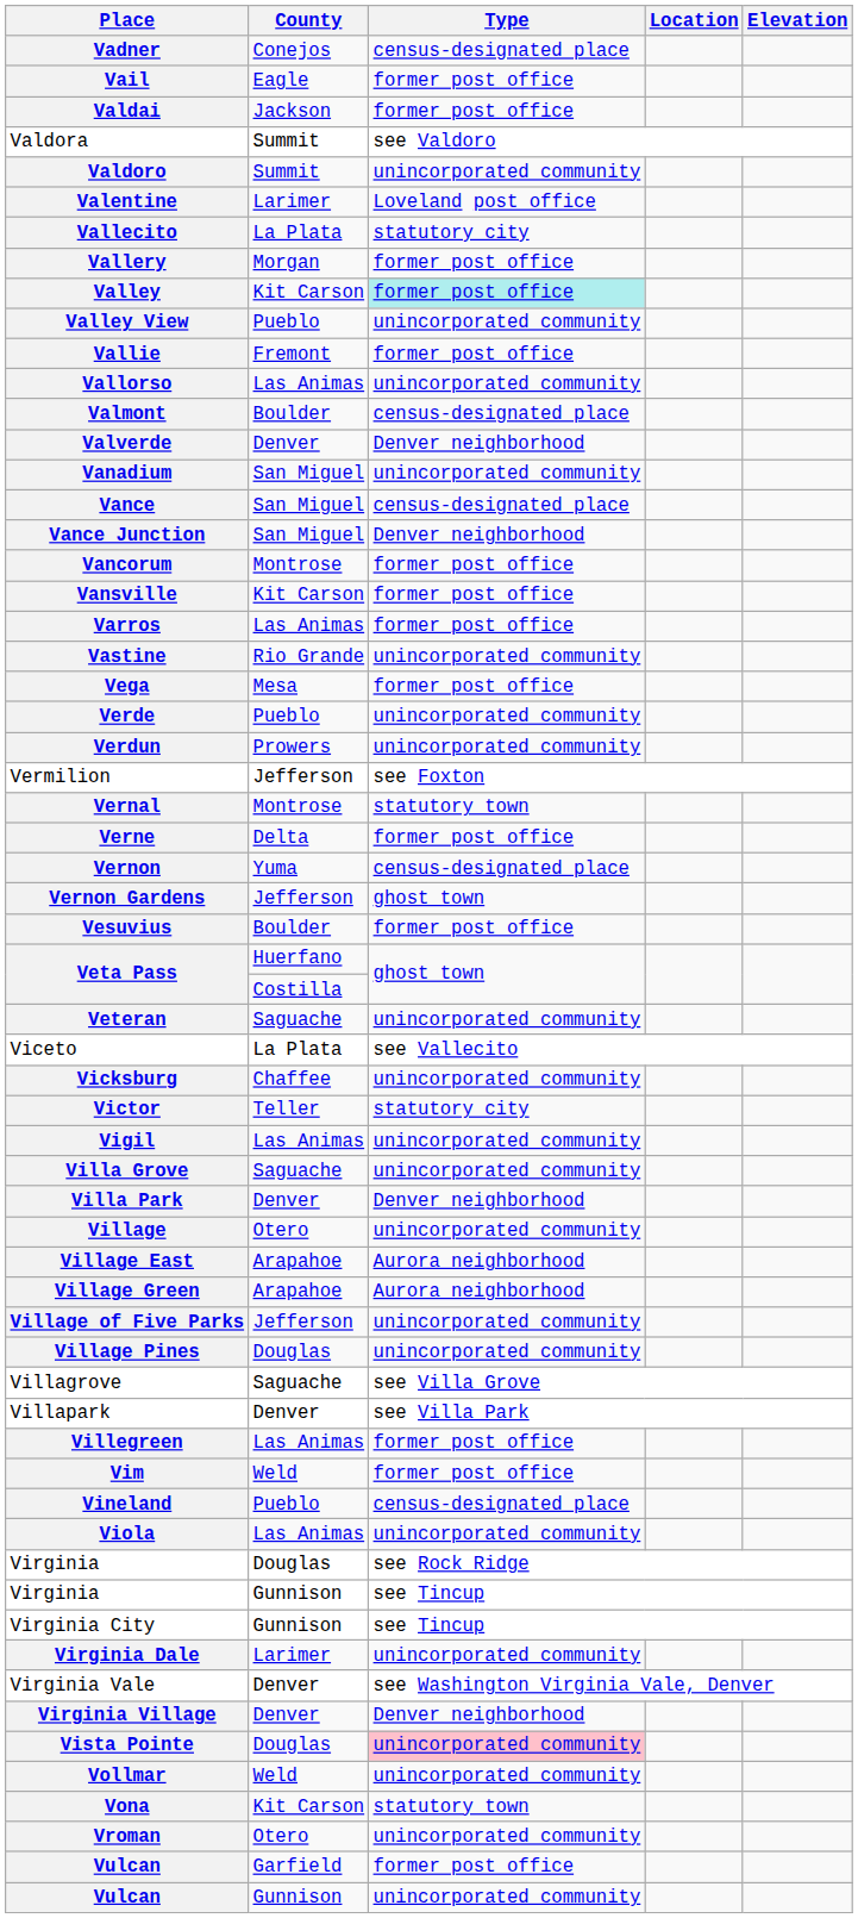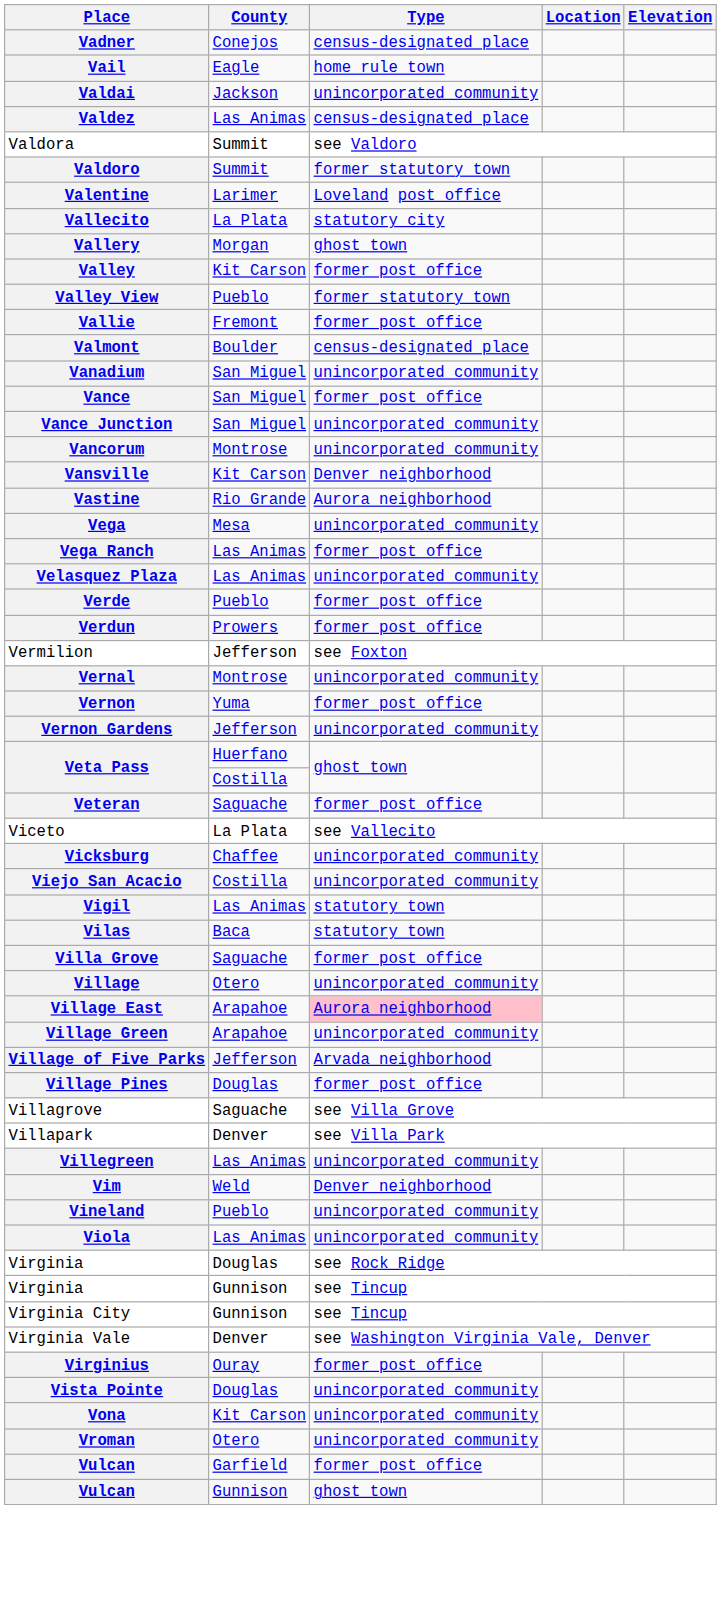 <table class="wikitable sortable  plainrowheaders" style="margin:auto;">
 <tr>
 <th scope=col><a href='#'>Place</a></th>
 <th scope=col><a href='#'>County</a></th>
 <th scope=col><a href='#'>Type</a></th>
 <th scope=col><a href='#'>Location</a></th>
 <th scope=col><a href='#'>Elevation</a></th>
 </tr>
 <tr>
 <th scope=row><a href='#'>Vadner</a></th>
 <td><a href='#'>Conejos</a></td>
 <td><a href='#'>census-designated place</a></td>
 <td></td>
 <td></td>
 </tr>
 <tr>
 <th scope=row><a href='#'>Vail</a></th>
 <td><a href='#'>Eagle</a></td>
-<td><a href='#'>former post office</a></td>
+<td><a href='#'>home rule town</a></td>
 <td></td>
 <td align=right></td>
 </tr>
 <tr>
 <th scope=row><a href='#'>Valdai</a></th>
 <td><a href='#'>Jackson</a></td>
-<td><a href='#'>former post office</a></td>
+<td><a href='#'>unincorporated community</a></td>
 <td></td>
 <td></td>
+</tr>
+<tr>
+<th scope=row><a href='#'>Valdez</a></th>
+<td><a href='#'>Las Animas</a></td>
+<td><a href='#'>census-designated place</a></td>
+<td></td>
+<td align=right></td>
 </tr>
 <tr bgcolor=white>
 <td>Valdora</td>
 <td>Summit</td>
 <td colspan=3>see <a href='#'>Valdoro</a></td>
 </tr>
 <tr>
 <th scope=row><a href='#'>Valdoro</a></th>
 <td><a href='#'>Summit</a></td>
-<td><a href='#'>unincorporated community</a></td>
+<td><a href='#'>former statutory town</a></td>
 <td></td>
 <td></td>
 </tr>
 <tr>
 <th scope=row><a href='#'>Valentine</a></th>
 <td><a href='#'>Larimer</a></td>
 <td><a href='#'>Loveland</a> <a href='#'>post office</a></td>
 <td></td>
 <td align=right></td>
 </tr>
 <tr>
 <th scope=row><a href='#'>Vallecito</a></th>
 <td><a href='#'>La Plata</a></td>
 <td><a href='#'>statutory city</a></td>
 <td></td>
 <td align=right></td>
 </tr>
 <tr>
 <th scope=row><a href='#'>Vallery</a></th>
 <td><a href='#'>Morgan</a></td>
-<td><a href='#'>former post office</a></td>
+<td><a href='#'>ghost town</a></td>
 <td></td>
 <td></td>
 </tr>
 <tr>
 <th scope=row><a href='#'>Valley</a></th>
 <td><a href='#'>Kit Carson</a></td>
-<td style="background: paleturquoise;"><a href='#'>former post office</a></td>
+<td><a href='#'>former post office</a></td>
 <td></td>
 <td></td>
 </tr>
 <tr>
 <th scope=row><a href='#'>Valley View</a></th>
 <td><a href='#'>Pueblo</a></td>
-<td><a href='#'>unincorporated community</a></td>
+<td><a href='#'>former statutory town</a></td>
 <td></td>
 <td align=right></td>
 </tr>
 <tr>
 <th scope=row><a href='#'>Vallie</a></th>
 <td><a href='#'>Fremont</a></td>
 <td><a href='#'>former post office</a></td>
 <td></td>
 <td align=right></td>
 </tr>
 <tr>
-<th scope=row><a href='#'>Vallorso</a></th>
-<td><a href='#'>Las Animas</a></td>
-<td><a href='#'>unincorporated community</a></td>
-<td></td>
-<td align=right></td>
-</tr>
-<tr>
 <th scope=row><a href='#'>Valmont</a></th>
 <td><a href='#'>Boulder</a></td>
 <td><a href='#'>census-designated place</a></td>
 <td></td>
 <td align=right></td>
-</tr>
-<tr>
-<th scope=row><a href='#'>Valverde</a></th>
-<td><a href='#'>Denver</a></td>
-<td><a href='#'>Denver neighborhood</a></td>
-<td></td>
-<td></td>
 </tr>
 <tr>
 <th scope=row><a href='#'>Vanadium</a></th>
 <td><a href='#'>San Miguel</a></td>
 <td><a href='#'>unincorporated community</a></td>
 <td></td>
 <td align=right></td>
 </tr>
 <tr>
 <th scope=row><a href='#'>Vance</a></th>
 <td><a href='#'>San Miguel</a></td>
-<td><a href='#'>census-designated place</a></td>
+<td><a href='#'>former post office</a></td>
 <td></td>
 <td></td>
 </tr>
 <tr>
 <th scope=row><a href='#'>Vance Junction</a></th>
 <td><a href='#'>San Miguel</a></td>
-<td><a href='#'>Denver neighborhood</a></td>
+<td><a href='#'>unincorporated community</a></td>
 <td></td>
 <td align=right></td>
 </tr>
 <tr>
 <th scope=row><a href='#'>Vancorum</a></th>
 <td><a href='#'>Montrose</a></td>
-<td><a href='#'>former post office</a></td>
+<td><a href='#'>unincorporated community</a></td>
 <td></td>
 <td align=right></td>
 </tr>
 <tr>
 <th scope=row><a href='#'>Vansville</a></th>
 <td><a href='#'>Kit Carson</a></td>
-<td><a href='#'>former post office</a></td>
+<td><a href='#'>Denver neighborhood</a></td>
 <td></td>
 <td></td>
 </tr>
 <tr>
-<th scope=row><a href='#'>Varros</a></th>
+<th scope=row><a href='#'>Vastine</a></th>
+<td><a href='#'>Rio Grande</a></td>
+<td><a href='#'>Aurora neighborhood</a></td>
+<td></td>
+<td align=right></td>
+</tr>
+<tr>
+<th scope=row><a href='#'>Vega</a></th>
+<td><a href='#'>Mesa</a></td>
+<td><a href='#'>unincorporated community</a></td>
+<td></td>
+<td></td>
+</tr>
+<tr>
+<th scope=row><a href='#'>Vega Ranch</a></th>
 <td><a href='#'>Las Animas</a></td>
 <td><a href='#'>former post office</a></td>
 <td></td>
 <td></td>
 </tr>
 <tr>
-<th scope=row><a href='#'>Vastine</a></th>
-<td><a href='#'>Rio Grande</a></td>
+<th scope=row><a href='#'>Velasquez Plaza</a></th>
+<td><a href='#'>Las Animas</a></td>
 <td><a href='#'>unincorporated community</a></td>
 <td></td>
 <td align=right></td>
 </tr>
 <tr>
-<th scope=row><a href='#'>Vega</a></th>
-<td><a href='#'>Mesa</a></td>
-<td><a href='#'>former post office</a></td>
-<td></td>
-<td></td>
-</tr>
-<tr>
 <th scope=row><a href='#'>Verde</a></th>
 <td><a href='#'>Pueblo</a></td>
-<td><a href='#'>unincorporated community</a></td>
+<td><a href='#'>former post office</a></td>
 <td></td>
 <td></td>
 </tr>
 <tr>
 <th scope=row><a href='#'>Verdun</a></th>
 <td><a href='#'>Prowers</a></td>
-<td><a href='#'>unincorporated community</a></td>
+<td><a href='#'>former post office</a></td>
 <td></td>
 <td></td>
 </tr>
 <tr bgcolor=white>
 <td>Vermilion</td>
 <td>Jefferson</td>
 <td colspan=3>see <a href='#'>Foxton</a></td>
 </tr>
 <tr>
 <th scope=row><a href='#'>Vernal</a></th>
 <td><a href='#'>Montrose</a></td>
-<td><a href='#'>statutory town</a></td>
+<td><a href='#'>unincorporated community</a></td>
 <td></td>
 <td align=right></td>
 </tr>
 <tr>
-<th scope=row><a href='#'>Verne</a></th>
-<td><a href='#'>Delta</a></td>
-<td><a href='#'>former post office</a></td>
-<td></td>
-<td></td>
-</tr>
-<tr>
 <th scope=row><a href='#'>Vernon</a></th>
 <td><a href='#'>Yuma</a></td>
-<td><a href='#'>census-designated place</a></td>
+<td><a href='#'>former post office</a></td>
 <td></td>
 <td align=right></td>
 </tr>
 <tr>
 <th scope=row><a href='#'>Vernon Gardens</a></th>
 <td><a href='#'>Jefferson</a></td>
-<td><a href='#'>ghost town</a></td>
+<td><a href='#'>unincorporated community</a></td>
 <td></td>
 <td align=right></td>
-</tr>
-<tr>
-<th scope=row><a href='#'>Vesuvius</a></th>
-<td><a href='#'>Boulder</a></td>
-<td><a href='#'>former post office</a></td>
-<td></td>
-<td></td>
 </tr>
 <tr>
 <th scope=row rowspan=2><a href='#'>Veta Pass</a></th>
 <td><a href='#'>Huerfano</a></td>
 <td rowspan=2><a href='#'>ghost town</a></td>
 <td rowspan=2></td>
 <td rowspan=2 align=right></td>
 </tr>
 <tr>
 <td><a href='#'>Costilla</a></td>
 </tr>
 <tr>
 <th scope=row><a href='#'>Veteran</a></th>
 <td><a href='#'>Saguache</a></td>
-<td><a href='#'>unincorporated community</a></td>
+<td><a href='#'>former post office</a></td>
 <td></td>
 <td></td>
 </tr>
 <tr bgcolor=white>
 <td>Viceto</td>
 <td>La Plata</td>
 <td colspan=3>see <a href='#'>Vallecito</a></td>
 </tr>
 <tr>
 <th scope=row><a href='#'>Vicksburg</a></th>
 <td><a href='#'>Chaffee</a></td>
 <td><a href='#'>unincorporated community</a></td>
 <td></td>
 <td align=right></td>
 </tr>
 <tr>
-<th scope=row><a href='#'>Victor</a></th>
-<td><a href='#'>Teller</a></td>
-<td><a href='#'>statutory city</a></td>
+<th scope=row><a href='#'>Viejo San Acacio</a></th>
+<td><a href='#'>Costilla</a></td>
+<td><a href='#'>unincorporated community</a></td>
 <td></td>
 <td align=right></td>
 </tr>
 <tr>
 <th scope=row><a href='#'>Vigil</a></th>
 <td><a href='#'>Las Animas</a></td>
-<td><a href='#'>unincorporated community</a></td>
+<td><a href='#'>statutory town</a></td>
+<td></td>
+<td align=right></td>
+</tr>
+<tr>
+<th scope=row><a href='#'>Vilas</a></th>
+<td><a href='#'>Baca</a></td>
+<td><a href='#'>statutory town</a></td>
 <td></td>
 <td align=right></td>
 </tr>
 <tr>
 <th scope=row><a href='#'>Villa Grove</a></th>
 <td><a href='#'>Saguache</a></td>
-<td><a href='#'>unincorporated community</a></td>
+<td><a href='#'>former post office</a></td>
 <td></td>
 <td align=right></td>
-</tr>
-<tr>
-<th scope=row><a href='#'>Villa Park</a></th>
-<td><a href='#'>Denver</a></td>
-<td><a href='#'>Denver neighborhood</a></td>
-<td></td>
-<td></td>
 </tr>
 <tr>
 <th scope=row><a href='#'>Village</a></th>
 <td><a href='#'>Otero</a></td>
 <td><a href='#'>unincorporated community</a></td>
 <td></td>
 <td></td>
 </tr>
 <tr>
 <th scope=row><a href='#'>Village East</a></th>
 <td><a href='#'>Arapahoe</a></td>
-<td><a href='#'>Aurora neighborhood</a></td>
+<td style="background: pink;"><a href='#'>Aurora neighborhood</a></td>
 <td></td>
 <td align=right></td>
 </tr>
 <tr>
 <th scope=row><a href='#'>Village Green</a></th>
 <td><a href='#'>Arapahoe</a></td>
-<td><a href='#'>Aurora neighborhood</a></td>
+<td><a href='#'>unincorporated community</a></td>
 <td></td>
 <td align=right></td>
 </tr>
 <tr>
 <th scope=row><a href='#'>Village of Five Parks</a></th>
 <td><a href='#'>Jefferson</a></td>
-<td><a href='#'>unincorporated community</a></td>
+<td><a href='#'>Arvada neighborhood</a></td>
 <td></td>
 <td align=right></td>
 </tr>
 <tr>
 <th scope=row><a href='#'>Village Pines</a></th>
 <td><a href='#'>Douglas</a></td>
-<td><a href='#'>unincorporated community</a></td>
+<td><a href='#'>former post office</a></td>
 <td></td>
 <td align=right></td>
 </tr>
 <tr bgcolor=white>
 <td>Villagrove</td>
 <td>Saguache</td>
 <td colspan=3>see <a href='#'>Villa Grove</a></td>
 </tr>
 <tr bgcolor=white>
 <td>Villapark</td>
 <td>Denver</td>
 <td colspan=3>see <a href='#'>Villa Park</a></td>
 </tr>
 <tr>
 <th scope=row><a href='#'>Villegreen</a></th>
 <td><a href='#'>Las Animas</a></td>
-<td><a href='#'>former post office</a></td>
+<td><a href='#'>unincorporated community</a></td>
 <td></td>
 <td align=right></td>
 </tr>
 <tr>
 <th scope=row><a href='#'>Vim</a></th>
 <td><a href='#'>Weld</a></td>
-<td><a href='#'>former post office</a></td>
+<td><a href='#'>Denver neighborhood</a></td>
 <td></td>
 <td></td>
 </tr>
 <tr>
 <th scope=row><a href='#'>Vineland</a></th>
 <td><a href='#'>Pueblo</a></td>
-<td><a href='#'>census-designated place</a></td>
+<td><a href='#'>unincorporated community</a></td>
 <td></td>
 <td align=right></td>
 </tr>
 <tr>
 <th scope=row><a href='#'>Viola</a></th>
 <td><a href='#'>Las Animas</a></td>
 <td><a href='#'>unincorporated community</a></td>
 <td></td>
 <td align=right></td>
 </tr>
 <tr bgcolor=white>
 <td>Virginia</td>
 <td>Douglas</td>
 <td colspan=3>see <a href='#'>Rock Ridge</a></td>
 </tr>
 <tr bgcolor=white>
 <td>Virginia</td>
 <td>Gunnison</td>
 <td colspan=3>see <a href='#'>Tincup</a></td>
 </tr>
 <tr bgcolor=white>
 <td>Virginia City</td>
 <td>Gunnison</td>
 <td colspan=3>see <a href='#'>Tincup</a></td>
 </tr>
-<tr>
-<th scope=row><a href='#'>Virginia Dale</a></th>
-<td><a href='#'>Larimer</a></td>
-<td><a href='#'>unincorporated community</a></td>
-<td></td>
-<td></td>
-</tr>
 <tr bgcolor=white>
 <td>Virginia Vale</td>
 <td>Denver</td>
 <td colspan=3>see <a href='#'>Washington Virginia Vale, Denver</a></td>
 </tr>
 <tr>
-<th scope=row><a href='#'>Virginia Village</a></th>
-<td><a href='#'>Denver</a></td>
-<td><a href='#'>Denver neighborhood</a></td>
+<th scope=row><a href='#'>Virginius</a></th>
+<td><a href='#'>Ouray</a></td>
+<td><a href='#'>former post office</a></td>
 <td></td>
 <td></td>
 </tr>
 <tr>
 <th scope=row><a href='#'>Vista Pointe</a></th>
 <td><a href='#'>Douglas</a></td>
-<td style="background: pink;"><a href='#'>unincorporated community</a></td>
-<td></td>
-<td align=right></td>
-</tr>
-<tr>
-<th scope=row><a href='#'>Vollmar</a></th>
-<td><a href='#'>Weld</a></td>
 <td><a href='#'>unincorporated community</a></td>
 <td></td>
 <td align=right></td>
 </tr>
 <tr>
 <th scope=row><a href='#'>Vona</a></th>
 <td><a href='#'>Kit Carson</a></td>
-<td><a href='#'>statutory town</a></td>
+<td><a href='#'>unincorporated community</a></td>
 <td></td>
 <td align=right></td>
 </tr>
 <tr>
 <th scope=row><a href='#'>Vroman</a></th>
 <td><a href='#'>Otero</a></td>
 <td><a href='#'>unincorporated community</a></td>
 <td></td>
 <td align=right></td>
 </tr>
 <tr>
 <th scope=row><a href='#'>Vulcan</a></th>
 <td><a href='#'>Garfield</a></td>
 <td><a href='#'>former post office</a></td>
 <td></td>
 <td></td>
 </tr>
 <tr>
 <th scope=row><a href='#'>Vulcan</a></th>
 <td><a href='#'>Gunnison</a></td>
-<td><a href='#'>unincorporated community</a></td>
+<td><a href='#'>ghost town</a></td>
 <td></td>
 <td align=right></td>
 </tr>
 </table>
